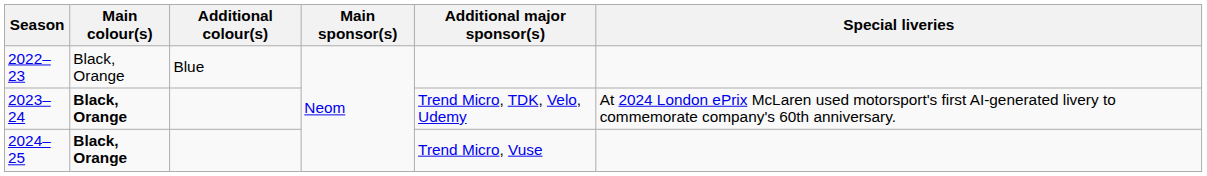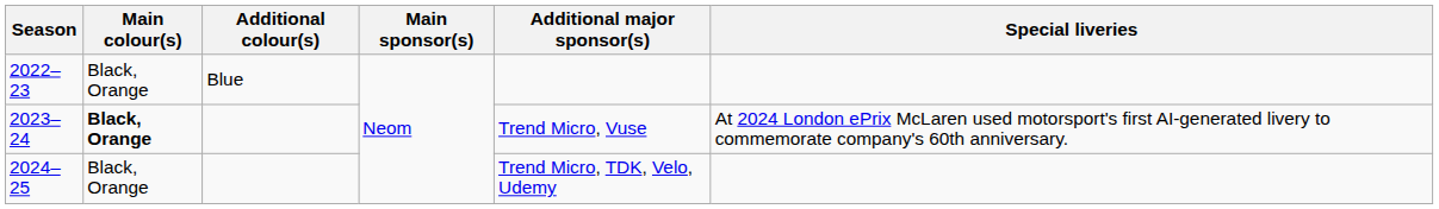 <table class="wikitable">
 <tr>
 <th>Season</th>
 <th>Main colour(s)</th>
 <th>Additional colour(s)</th>
 <th>Main sponsor(s)</th>
 <th>Additional major sponsor(s)</th>
 <th>Special liveries</th>
 </tr>
 <tr>
 <td><a href='#'>2022–23</a></td>
 <td>Black, Orange</td>
 <td>Blue</td>
 <td rowspan="3"><a href='#'>Neom</a></td>
 <td></td>
 <td></td>
 </tr>
 <tr>
 <td><a href='#'>2023–24</a></td>
 <td><strong>Black, Orange</strong></td>
 <td></td>
-<td><a href='#'>Trend Micro</a>, <a href='#'>TDK</a>, <a href='#'>Velo</a>, <a href='#'>Udemy</a></td>
+<td><a href='#'>Trend Micro</a>, <a href='#'>Vuse</a></td>
 <td>At <a href='#'>2024 London ePrix</a> McLaren used motorsport's first AI-generated livery to commemorate company's 60th anniversary.</td>
 </tr>
 <tr>
 <td><a href='#'>2024–25</a></td>
-<td><strong>Black, Orange</strong></td>
+<td>Black, Orange</td>
 <td></td>
-<td><a href='#'>Trend Micro</a>, <a href='#'>Vuse</a></td>
+<td><a href='#'>Trend Micro</a>, <a href='#'>TDK</a>, <a href='#'>Velo</a>, <a href='#'>Udemy</a></td>
 <td></td>
 </tr>
 </table>
